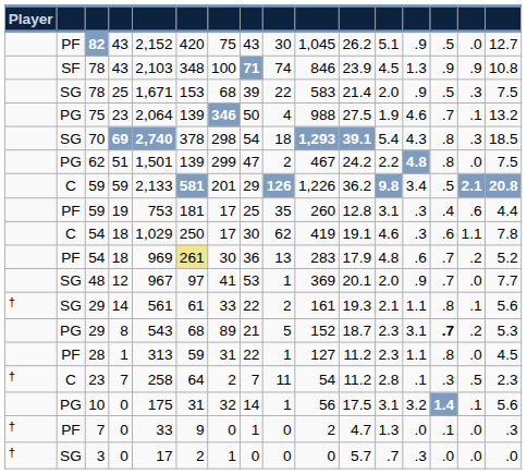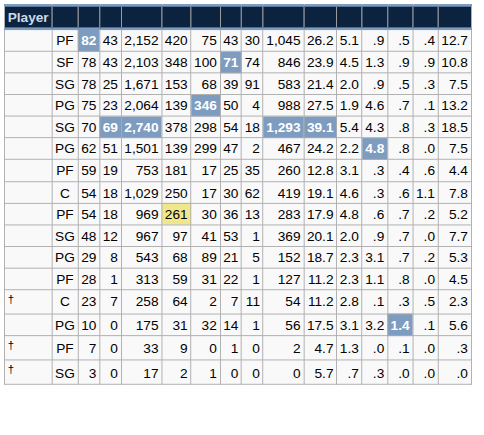 <table class="wikitable sortable" style="font-size: 95%; text-align:right;">
 <tr>
 <th style="background:#0C2340; color:#CED9E5; border-top:#7D9CC0 3px solid; border-bottom:#7D9CC0 3px solid;">Player</th>
 <th style="background:#0C2340; color:#CED9E5; border-top:#7D9CC0 3px solid; border-bottom:#7D9CC0 3px solid;"></th>
 <th style="background:#0C2340; color:#CED9E5; border-top:#7D9CC0 3px solid; border-bottom:#7D9CC0 3px solid;"></th>
 <th style="background:#0C2340; color:#CED9E5; border-top:#7D9CC0 3px solid; border-bottom:#7D9CC0 3px solid;"></th>
 <th style="background:#0C2340; color:#CED9E5; border-top:#7D9CC0 3px solid; border-bottom:#7D9CC0 3px solid;"></th>
 <th style="background:#0C2340; color:#CED9E5; border-top:#7D9CC0 3px solid; border-bottom:#7D9CC0 3px solid;"></th>
 <th style="background:#0C2340; color:#CED9E5; border-top:#7D9CC0 3px solid; border-bottom:#7D9CC0 3px solid;"></th>
 <th style="background:#0C2340; color:#CED9E5; border-top:#7D9CC0 3px solid; border-bottom:#7D9CC0 3px solid;"></th>
 <th style="background:#0C2340; color:#CED9E5; border-top:#7D9CC0 3px solid; border-bottom:#7D9CC0 3px solid;"></th>
 <th style="background:#0C2340; color:#CED9E5; border-top:#7D9CC0 3px solid; border-bottom:#7D9CC0 3px solid;"></th>
 <th style="background:#0C2340; color:#CED9E5; border-top:#7D9CC0 3px solid; border-bottom:#7D9CC0 3px solid;"></th>
 <th style="background:#0C2340; color:#CED9E5; border-top:#7D9CC0 3px solid; border-bottom:#7D9CC0 3px solid;"></th>
 <th style="background:#0C2340; color:#CED9E5; border-top:#7D9CC0 3px solid; border-bottom:#7D9CC0 3px solid;"></th>
 <th style="background:#0C2340; color:#CED9E5; border-top:#7D9CC0 3px solid; border-bottom:#7D9CC0 3px solid;"></th>
 <th style="background:#0C2340; color:#CED9E5; border-top:#7D9CC0 3px solid; border-bottom:#7D9CC0 3px solid;"></th>
 <th style="background:#0C2340; color:#CED9E5; border-top:#7D9CC0 3px solid; border-bottom:#7D9CC0 3px solid;"></th>
 </tr>
 <tr>
 <td style="text-align:left;"></td>
 <td style="text-align:center;">PF</td>
 <td style="background:#7D9CC0; color:#FFFFFF;"><strong>82</strong></td>
 <td>43</td>
 <td>2,152</td>
 <td>420</td>
 <td>75</td>
 <td>43</td>
 <td>30</td>
 <td>1,045</td>
 <td>26.2</td>
 <td>5.1</td>
 <td>.9</td>
 <td>.5</td>
-<td>.0</td>
+<td>.4</td>
 <td>12.7</td>
 </tr>
 <tr>
 <td style="text-align:left;"></td>
 <td style="text-align:center;">SF</td>
 <td>78</td>
 <td>43</td>
 <td>2,103</td>
 <td>348</td>
 <td>100</td>
 <td style="background:#7D9CC0; color:#FFFFFF;"><strong>71</strong></td>
 <td>74</td>
 <td>846</td>
 <td>23.9</td>
 <td>4.5</td>
 <td>1.3</td>
 <td>.9</td>
 <td>.9</td>
 <td>10.8</td>
 </tr>
 <tr>
 <td style="text-align:left;"></td>
 <td style="text-align:center;">SG</td>
 <td>78</td>
 <td>25</td>
 <td>1,671</td>
 <td>153</td>
 <td>68</td>
 <td>39</td>
-<td>22</td>
+<td>91</td>
 <td>583</td>
 <td>21.4</td>
 <td>2.0</td>
 <td>.9</td>
 <td>.5</td>
 <td>.3</td>
 <td>7.5</td>
 </tr>
 <tr>
 <td style="text-align:left;"></td>
 <td style="text-align:center;">PG</td>
 <td>75</td>
 <td>23</td>
 <td>2,064</td>
 <td>139</td>
 <td style="background:#7D9CC0; color:#FFFFFF;"><strong>346</strong></td>
 <td>50</td>
 <td>4</td>
 <td>988</td>
 <td>27.5</td>
 <td>1.9</td>
 <td>4.6</td>
 <td>.7</td>
 <td>.1</td>
 <td>13.2</td>
 </tr>
 <tr>
 <td style="text-align:left;"></td>
 <td style="text-align:center;">SG</td>
 <td>70</td>
 <td style="background:#7D9CC0; color:#FFFFFF;"><strong>69</strong></td>
 <td style="background:#7D9CC0; color:#FFFFFF;"><strong>2,740</strong></td>
 <td>378</td>
 <td>298</td>
 <td>54</td>
 <td>18</td>
 <td style="background:#7D9CC0; color:#FFFFFF;"><strong>1,293</strong></td>
 <td style="background:#7D9CC0; color:#FFFFFF;"><strong>39.1</strong></td>
 <td>5.4</td>
 <td>4.3</td>
 <td>.8</td>
 <td>.3</td>
 <td>18.5</td>
 </tr>
 <tr>
 <td style="text-align:left;"></td>
 <td style="text-align:center;">PG</td>
 <td>62</td>
 <td>51</td>
 <td>1,501</td>
 <td>139</td>
 <td>299</td>
 <td>47</td>
 <td>2</td>
 <td>467</td>
 <td>24.2</td>
 <td>2.2</td>
 <td style="background:#7D9CC0; color:#FFFFFF;"><strong>4.8</strong></td>
 <td>.8</td>
 <td>.0</td>
 <td>7.5</td>
-</tr>
-<tr>
-<td style="text-align:left;"></td>
-<td style="text-align:center;">C</td>
-<td>59</td>
-<td>59</td>
-<td>2,133</td>
-<td style="background:#7D9CC0; color:#FFFFFF;"><strong>581</strong></td>
-<td>201</td>
-<td>29</td>
-<td style="background:#7D9CC0; color:#FFFFFF;"><strong>126</strong></td>
-<td>1,226</td>
-<td>36.2</td>
-<td style="background:#7D9CC0; color:#FFFFFF;"><strong>9.8</strong></td>
-<td>3.4</td>
-<td>.5</td>
-<td style="background:#7D9CC0; color:#FFFFFF;"><strong>2.1</strong></td>
-<td style="background:#7D9CC0; color:#FFFFFF;"><strong>20.8</strong></td>
 </tr>
 <tr>
 <td style="text-align:left;"></td>
 <td style="text-align:center;">PF</td>
 <td>59</td>
 <td>19</td>
 <td>753</td>
 <td>181</td>
 <td>17</td>
 <td>25</td>
 <td>35</td>
 <td>260</td>
 <td>12.8</td>
 <td>3.1</td>
 <td>.3</td>
 <td>.4</td>
 <td>.6</td>
 <td>4.4</td>
 </tr>
 <tr>
 <td style="text-align:left;"></td>
 <td style="text-align:center;">C</td>
 <td>54</td>
 <td>18</td>
 <td>1,029</td>
 <td>250</td>
 <td>17</td>
 <td>30</td>
 <td>62</td>
 <td>419</td>
 <td>19.1</td>
 <td>4.6</td>
 <td>.3</td>
 <td>.6</td>
 <td>1.1</td>
 <td>7.8</td>
 </tr>
 <tr>
 <td style="text-align:left;"></td>
 <td style="text-align:center;">PF</td>
 <td>54</td>
 <td>18</td>
 <td>969</td>
 <td style="background: khaki;">261</td>
 <td>30</td>
 <td>36</td>
 <td>13</td>
 <td>283</td>
 <td>17.9</td>
 <td>4.8</td>
 <td>.6</td>
 <td>.7</td>
 <td>.2</td>
 <td>5.2</td>
 </tr>
 <tr>
 <td style="text-align:left;"></td>
 <td style="text-align:center;">SG</td>
 <td>48</td>
 <td>12</td>
 <td>967</td>
 <td>97</td>
 <td>41</td>
 <td>53</td>
 <td>1</td>
 <td>369</td>
 <td>20.1</td>
 <td>2.0</td>
 <td>.9</td>
 <td>.7</td>
 <td>.0</td>
 <td>7.7</td>
 </tr>
 <tr>
-<td style="text-align:left;"><sup>†</sup></td>
-<td style="text-align:center;">SG</td>
-<td>29</td>
-<td>14</td>
-<td>561</td>
-<td>61</td>
-<td>33</td>
-<td>22</td>
-<td>2</td>
-<td>161</td>
-<td>19.3</td>
-<td>2.1</td>
-<td>1.1</td>
-<td>.8</td>
-<td>.1</td>
-<td>5.6</td>
-</tr>
-<tr>
 <td style="text-align:left;"></td>
 <td style="text-align:center;">PG</td>
 <td>29</td>
 <td>8</td>
 <td>543</td>
 <td>68</td>
 <td>89</td>
 <td>21</td>
 <td>5</td>
 <td>152</td>
 <td>18.7</td>
 <td>2.3</td>
 <td>3.1</td>
-<td><strong>.7</strong></td>
+<td>.7</td>
 <td>.2</td>
 <td>5.3</td>
 </tr>
 <tr>
 <td style="text-align:left;"></td>
 <td style="text-align:center;">PF</td>
 <td>28</td>
 <td>1</td>
 <td>313</td>
 <td>59</td>
 <td>31</td>
 <td>22</td>
 <td>1</td>
 <td>127</td>
 <td>11.2</td>
 <td>2.3</td>
 <td>1.1</td>
 <td>.8</td>
 <td>.0</td>
 <td>4.5</td>
 </tr>
 <tr>
 <td style="text-align:left;"><sup>†</sup></td>
 <td style="text-align:center;">C</td>
 <td>23</td>
 <td>7</td>
 <td>258</td>
 <td>64</td>
 <td>2</td>
 <td>7</td>
 <td>11</td>
 <td>54</td>
 <td>11.2</td>
 <td>2.8</td>
 <td>.1</td>
 <td>.3</td>
 <td>.5</td>
 <td>2.3</td>
 </tr>
 <tr>
 <td style="text-align:left;"></td>
 <td style="text-align:center;">PG</td>
 <td>10</td>
 <td>0</td>
 <td>175</td>
 <td>31</td>
 <td>32</td>
 <td>14</td>
 <td>1</td>
 <td>56</td>
 <td>17.5</td>
 <td>3.1</td>
 <td>3.2</td>
 <td style="background:#7D9CC0; color:#FFFFFF;"><strong>1.4</strong></td>
 <td>.1</td>
 <td>5.6</td>
 </tr>
 <tr>
 <td style="text-align:left;"><sup>†</sup></td>
 <td style="text-align:center;">PF</td>
 <td>7</td>
 <td>0</td>
 <td>33</td>
 <td>9</td>
 <td>0</td>
 <td>1</td>
 <td>0</td>
 <td>2</td>
 <td>4.7</td>
 <td>1.3</td>
 <td>.0</td>
 <td>.1</td>
 <td>.0</td>
 <td>.3</td>
 </tr>
 <tr>
 <td style="text-align:left;"><sup>†</sup></td>
 <td style="text-align:center;">SG</td>
 <td>3</td>
 <td>0</td>
 <td>17</td>
 <td>2</td>
 <td>1</td>
 <td>0</td>
 <td>0</td>
 <td>0</td>
 <td>5.7</td>
 <td>.7</td>
 <td>.3</td>
 <td>.0</td>
 <td>.0</td>
 <td>.0</td>
 </tr>
 </table>
